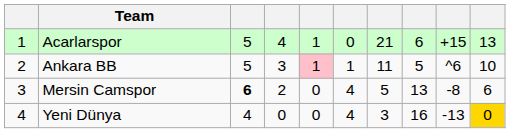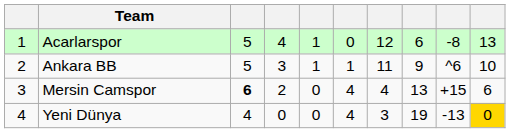 <table class=wikitable>
 <tr>
 <th width=28></th>
 <th width=190>Team</th>
 <th width=28></th>
 <th width=28></th>
 <th width=28></th>
 <th width=28></th>
 <th width=28></th>
 <th width=28></th>
 <th width=28></th>
 <th width=28></th>
 </tr>
 <tr align=center bgcolor=#cfc>
 <td>1</td>
 <td align=left>Acarlarspor</td>
 <td>5</td>
 <td>4</td>
 <td>1</td>
 <td>0</td>
-<td>21</td>
+<td>12</td>
 <td>6</td>
-<td>+15</td>
+<td>-8</td>
 <td>13</td>
 </tr>
 <tr align=center>
 <td>2</td>
 <td align=left>Ankara BB</td>
 <td>5</td>
 <td>3</td>
-<td style="background: pink;">1</td>
+<td>1</td>
 <td>1</td>
 <td>11</td>
-<td>5</td>
+<td>9</td>
 <td>^6</td>
 <td>10</td>
 </tr>
 <tr align=center>
 <td>3</td>
 <td align=left>Mersin Camspor</td>
 <td><strong>6</strong></td>
 <td>2</td>
 <td>0</td>
 <td>4</td>
-<td>5</td>
+<td>4</td>
 <td>13</td>
-<td>-8</td>
+<td>+15</td>
 <td>6</td>
 </tr>
 <tr align=center>
 <td>4</td>
 <td align=left>Yeni Dünya</td>
 <td>4</td>
 <td>0</td>
 <td>0</td>
 <td>4</td>
 <td>3</td>
-<td>16</td>
+<td>19</td>
 <td>-13</td>
 <td style="background: gold;">0</td>
 </tr>
 </table>
